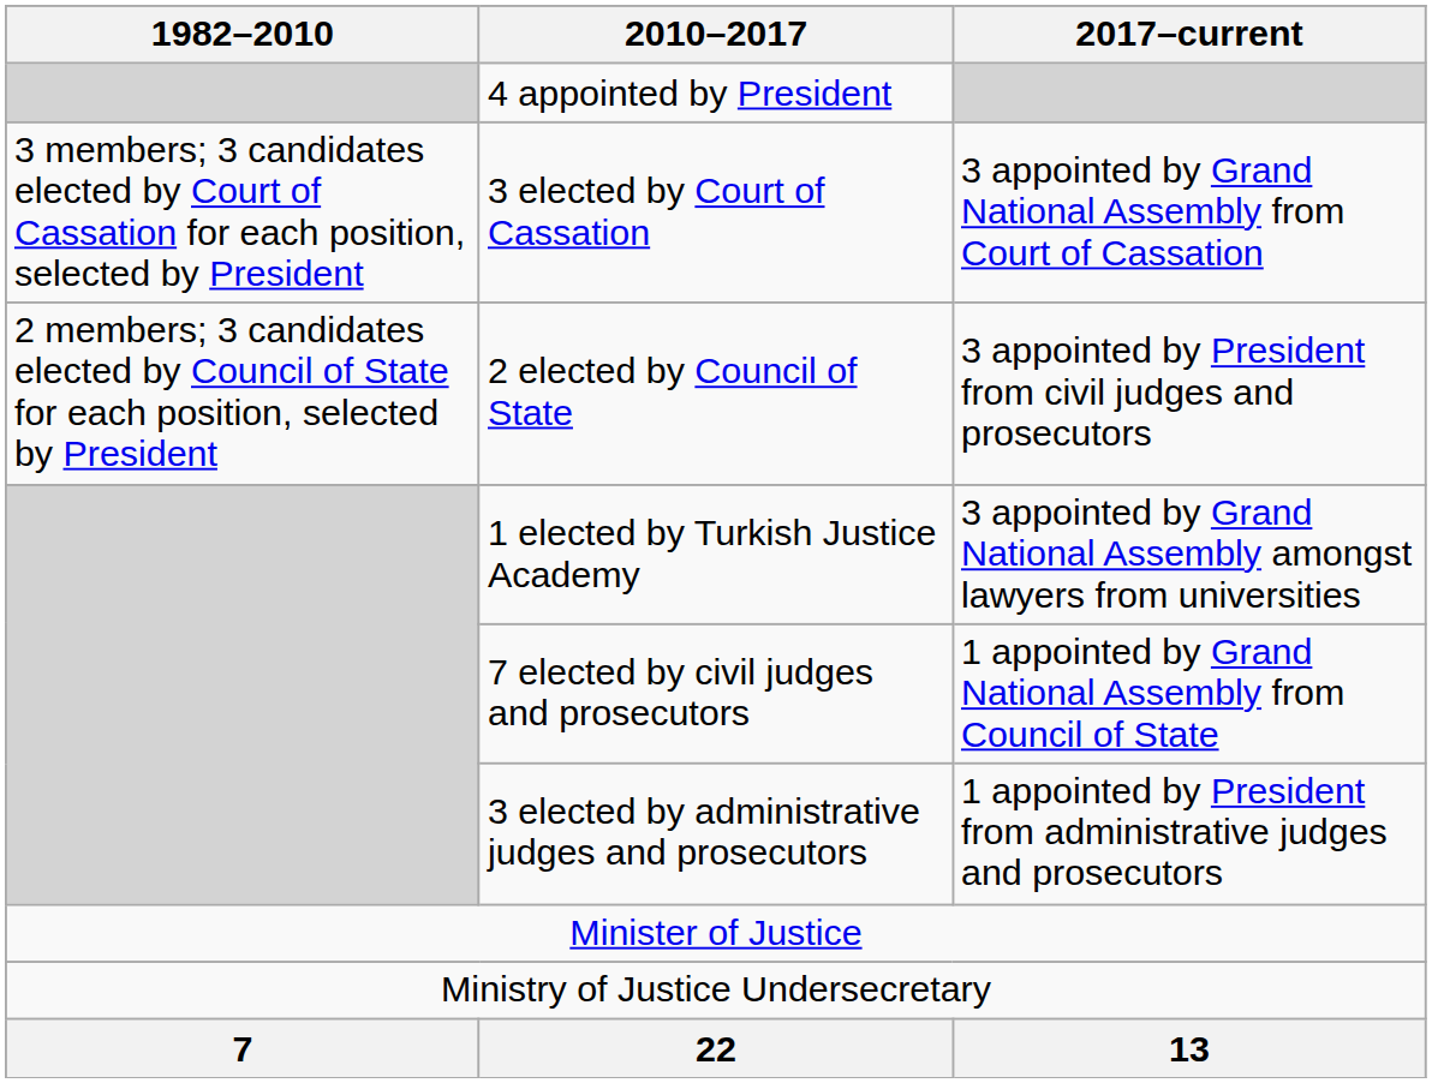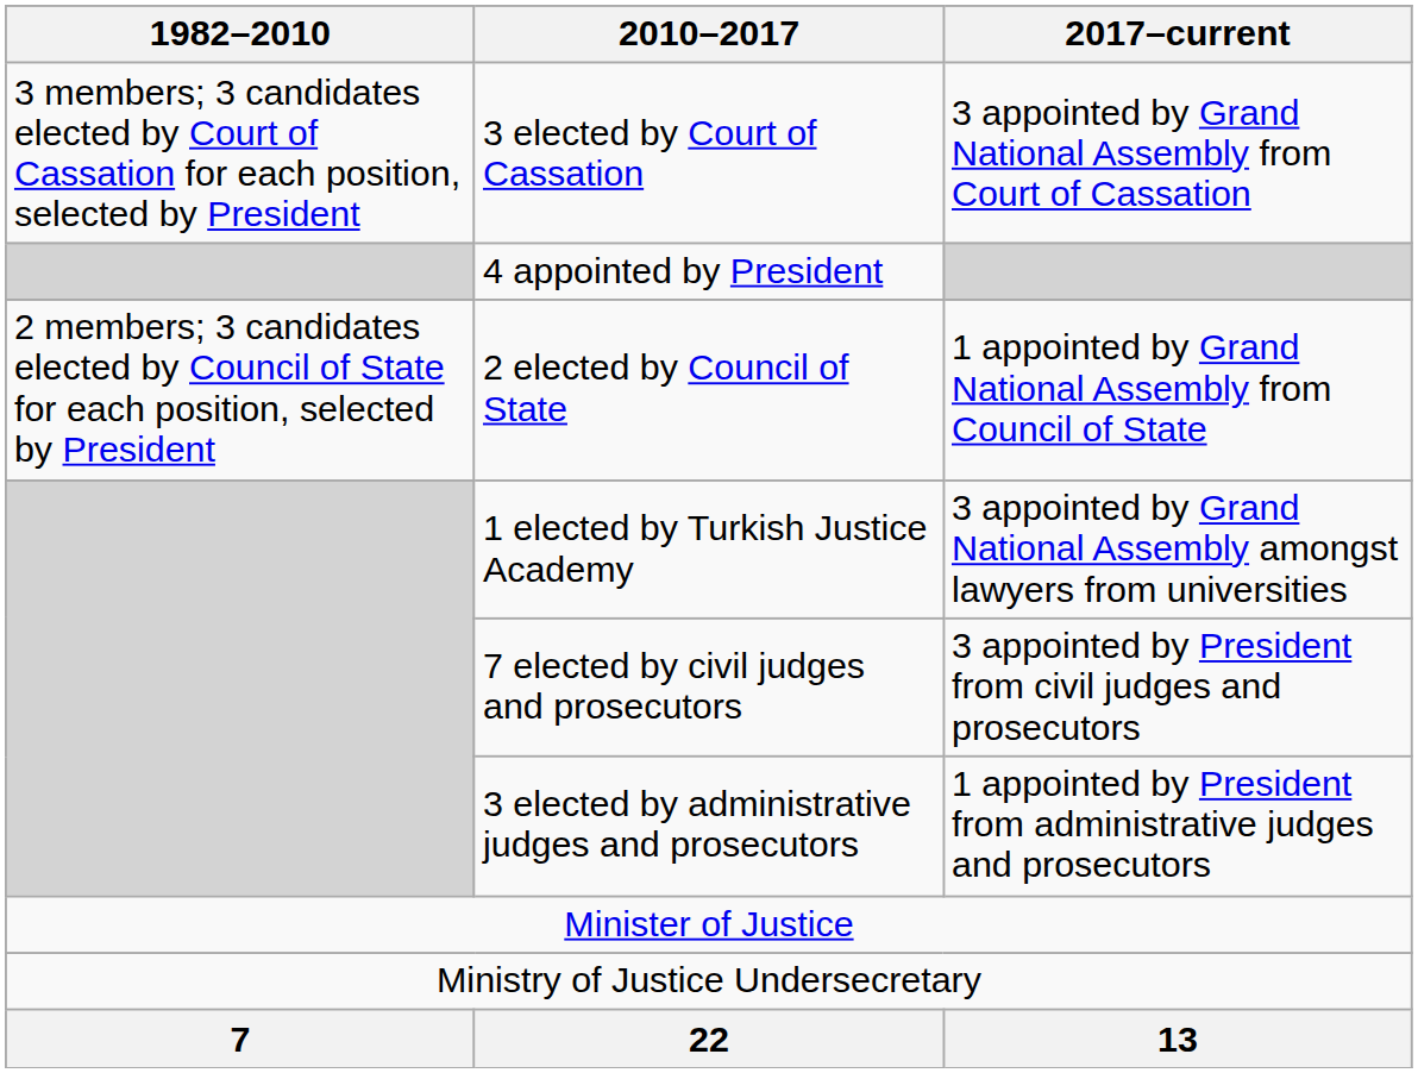 <table class="wikitable">
 <tr>
 <th style="width:200px;">1982–2010</th>
 <th style="width:200px;">2010–2017</th>
 <th style="width:200px;">2017–current</th>
 </tr>
 <tr>
+<td>3 members; 3 candidates elected by <a href='#'>Court of Cassation</a> for each position, selected by <a href='#'>President</a></td>
+<td>3 elected by <a href='#'>Court of Cassation</a></td>
+<td>3 appointed by <a href='#'>Grand National Assembly</a> from <a href='#'>Court of Cassation</a></td>
+</tr>
+<tr>
 <td style="background:lightgray;"></td>
 <td>4 appointed by <a href='#'>President</a></td>
 <td style="background:lightgray;"></td>
 </tr>
 <tr>
-<td>3 members; 3 candidates elected by <a href='#'>Court of Cassation</a> for each position, selected by <a href='#'>President</a></td>
-<td>3 elected by <a href='#'>Court of Cassation</a></td>
-<td>3 appointed by <a href='#'>Grand National Assembly</a> from <a href='#'>Court of Cassation</a></td>
-</tr>
-<tr>
 <td>2 members; 3 candidates elected by <a href='#'>Council of State</a> for each position, selected by <a href='#'>President</a></td>
 <td>2 elected by <a href='#'>Council of State</a></td>
-<td>3 appointed by <a href='#'>President</a> from civil judges and prosecutors</td>
+<td>1 appointed by <a href='#'>Grand National Assembly</a> from <a href='#'>Council of State</a></td>
 </tr>
 <tr>
 <td rowspan="3" style="background:lightgray;"></td>
 <td>1 elected by Turkish Justice Academy</td>
 <td>3 appointed by <a href='#'>Grand National Assembly</a> amongst lawyers from universities</td>
 </tr>
 <tr>
 <td>7 elected by civil judges and prosecutors</td>
-<td>1 appointed by <a href='#'>Grand National Assembly</a> from <a href='#'>Council of State</a></td>
+<td>3 appointed by <a href='#'>President</a> from civil judges and prosecutors</td>
 </tr>
 <tr>
 <td>3 elected by administrative judges and prosecutors</td>
 <td>1 appointed by <a href='#'>President</a> from administrative judges and prosecutors</td>
 </tr>
 <tr>
 <td colspan="3" style="text-align:center;"><a href='#'>Minister of Justice</a></td>
 </tr>
 <tr>
 <td colspan="3" style="text-align:center;">Ministry of Justice Undersecretary</td>
 </tr>
 <tr>
 <th>7</th>
 <th>22</th>
 <th>13</th>
 </tr>
 </table>
